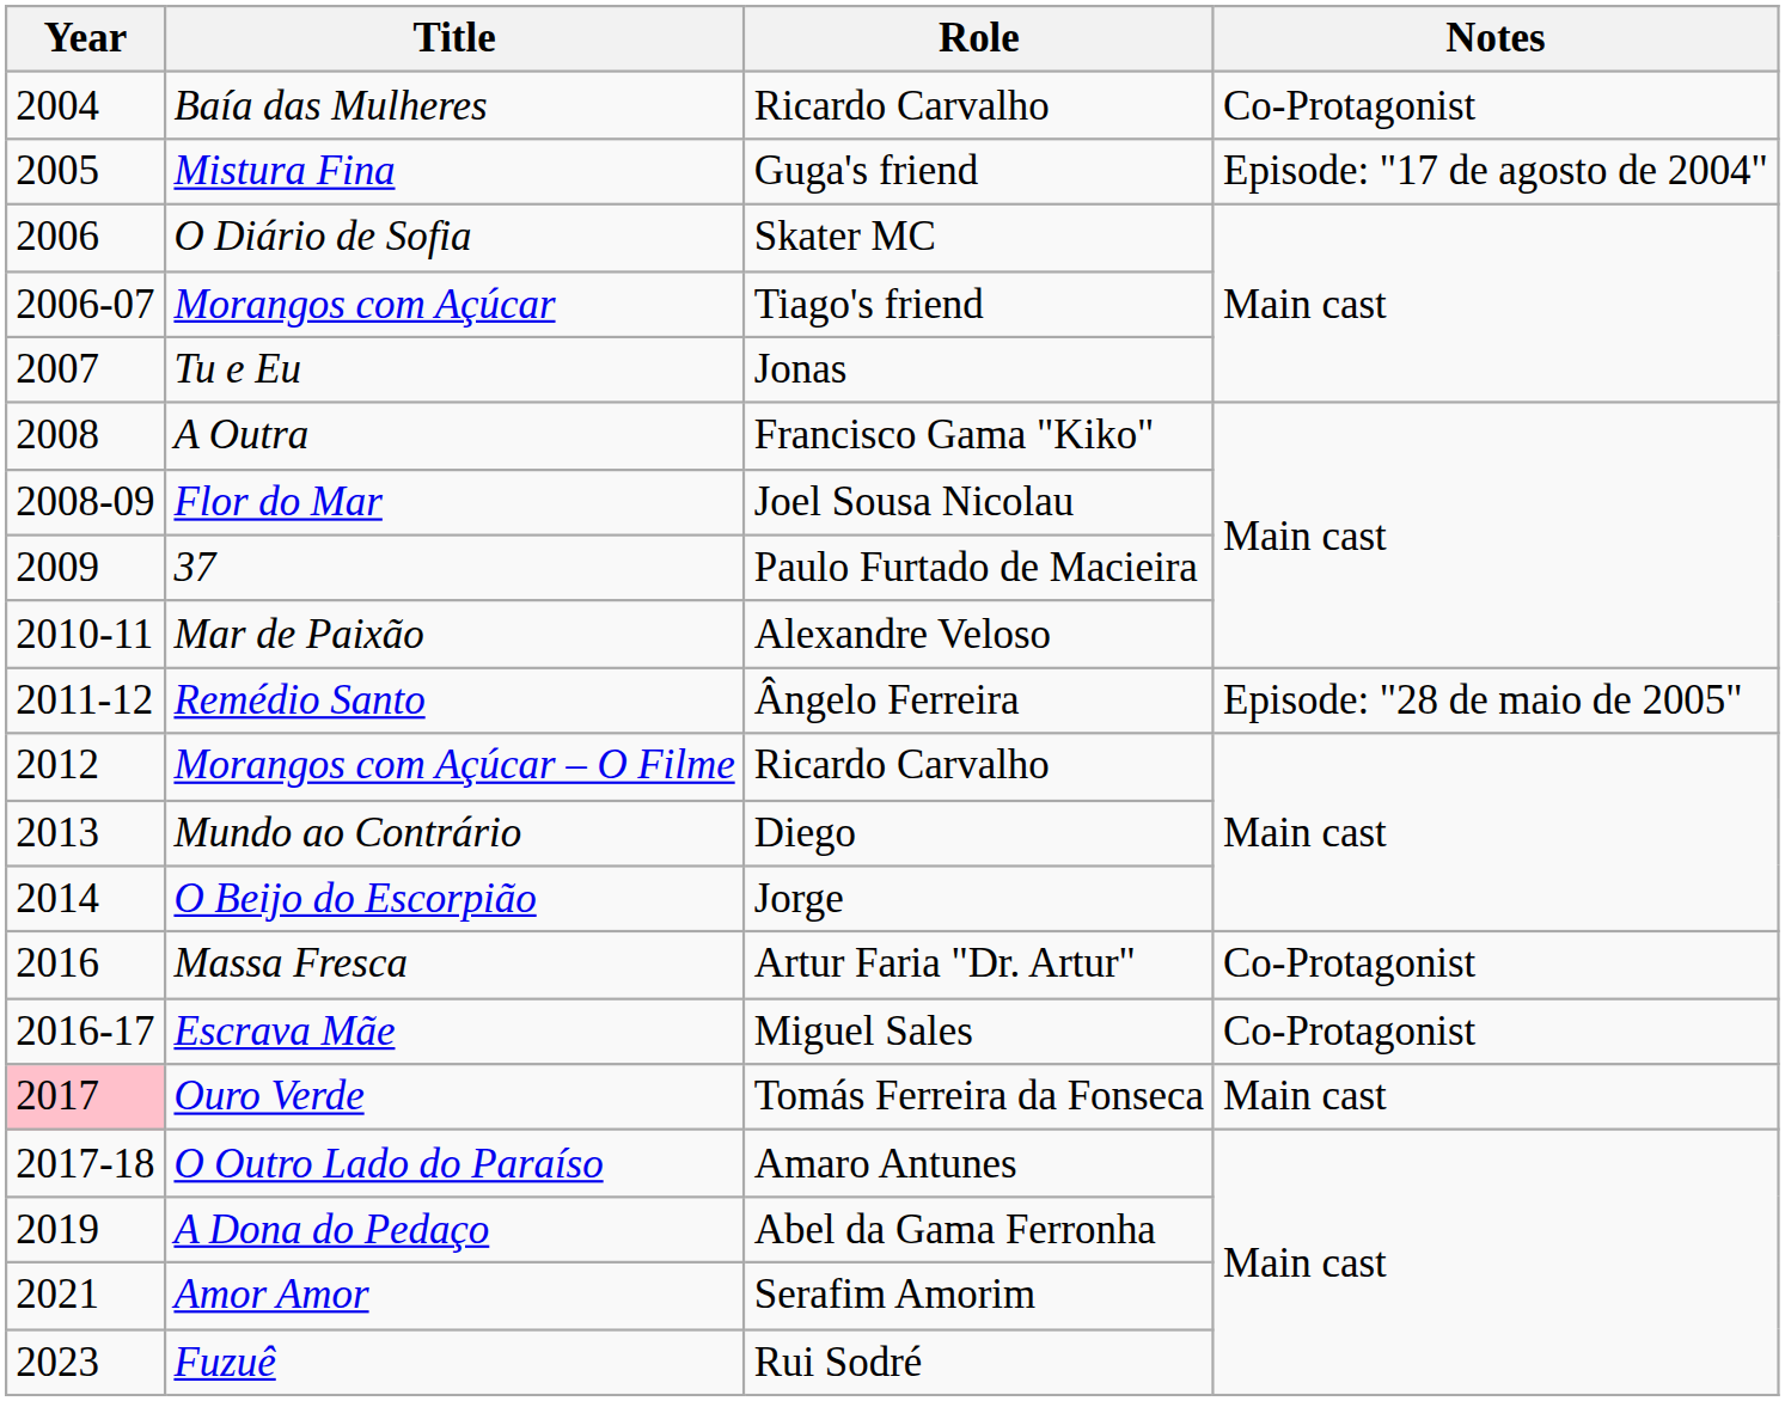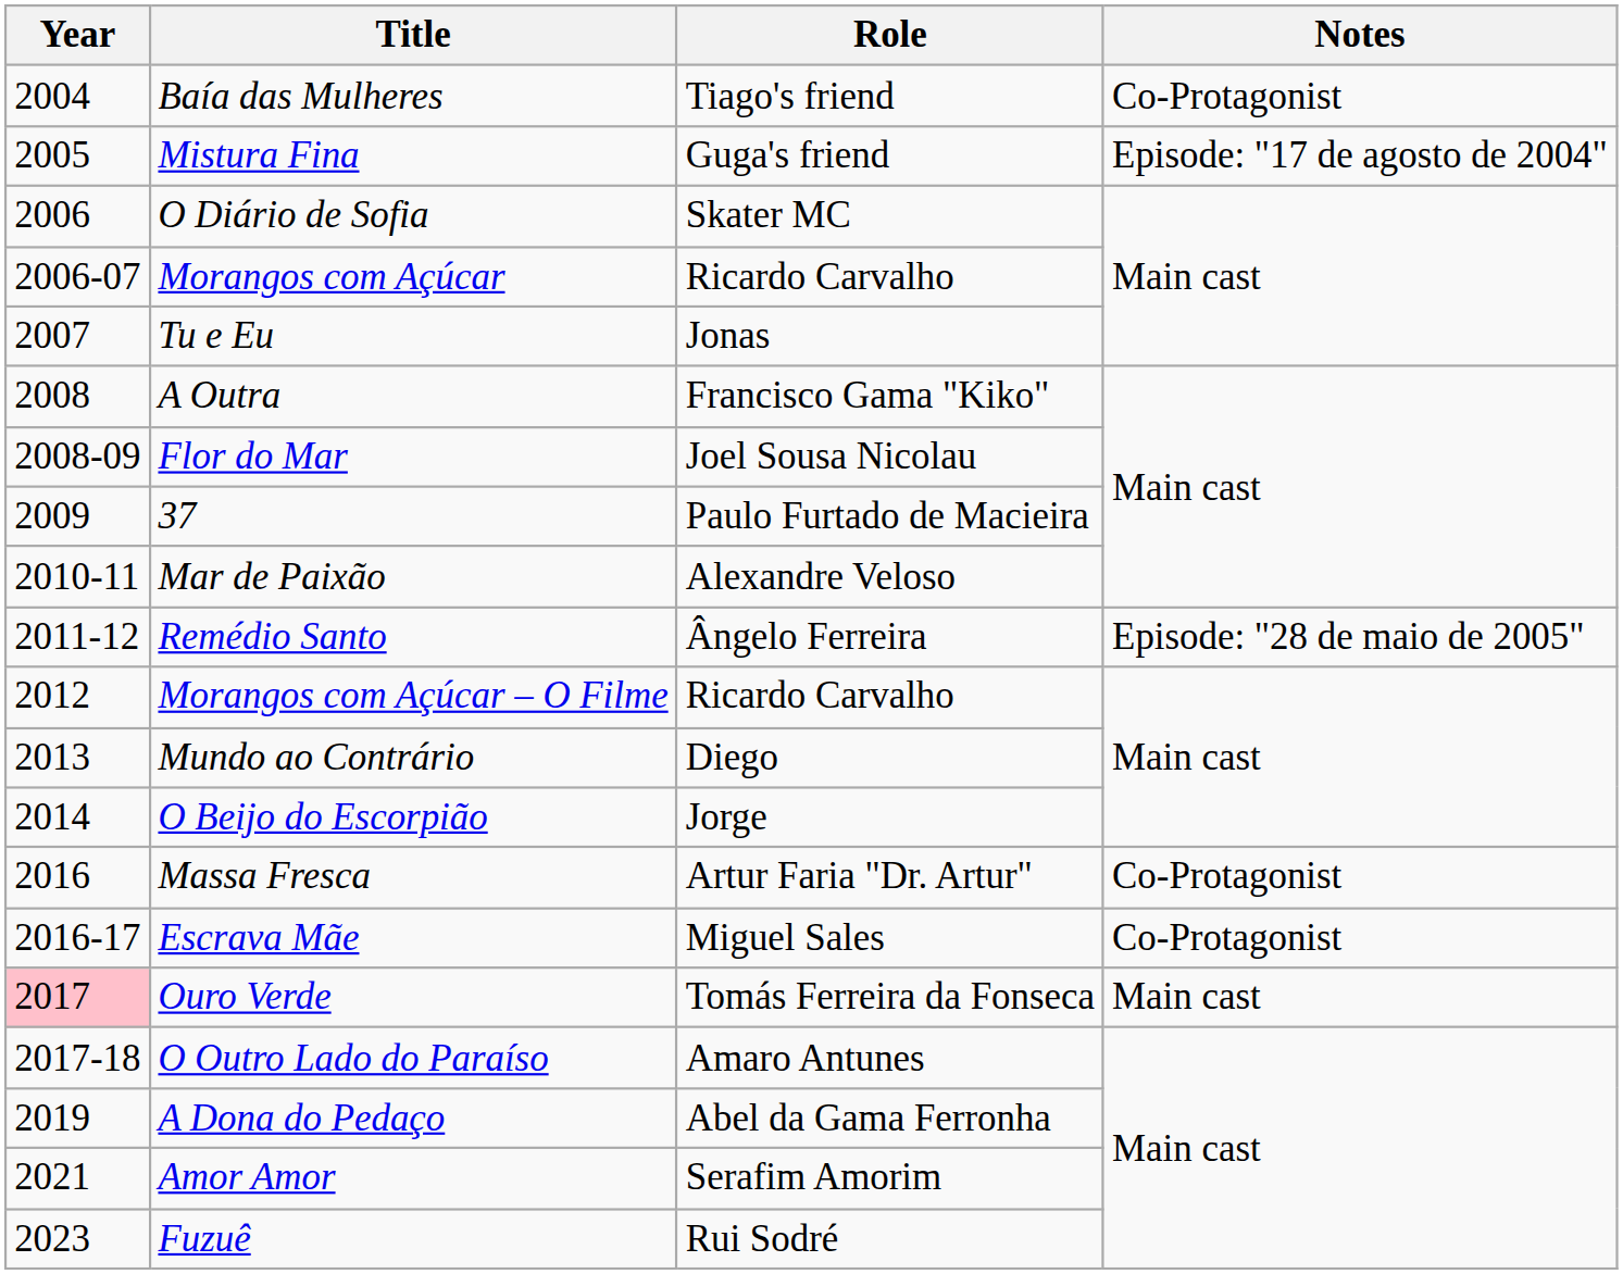 <table class="wikitable">
 <tr>
 <th>Year</th>
 <th>Title</th>
 <th>Role</th>
 <th>Notes</th>
 </tr>
 <tr>
 <td>2004</td>
 <td><em>Baía das Mulheres</em></td>
-<td>Ricardo Carvalho</td>
+<td>Tiago's friend</td>
 <td>Co-Protagonist</td>
 </tr>
 <tr>
 <td>2005</td>
 <td><em><a href='#'>Mistura Fina</a></em></td>
 <td>Guga's friend</td>
 <td>Episode: "17 de agosto de 2004"</td>
 </tr>
 <tr>
 <td>2006</td>
 <td><em>O Diário de Sofia</em></td>
 <td>Skater MC</td>
 <td rowspan="3">Main cast</td>
 </tr>
 <tr>
 <td>2006-07</td>
 <td><em><a href='#'>Morangos com Açúcar</a></em></td>
-<td>Tiago's friend</td>
+<td>Ricardo Carvalho</td>
 </tr>
 <tr>
 <td>2007</td>
 <td><em>Tu e Eu</em></td>
 <td>Jonas</td>
 </tr>
 <tr>
 <td>2008</td>
 <td><em>A Outra</em></td>
 <td>Francisco Gama "Kiko"</td>
 <td rowspan="4">Main cast</td>
 </tr>
 <tr>
 <td>2008-09</td>
 <td><em><a href='#'>Flor do Mar</a></em></td>
 <td>Joel Sousa Nicolau</td>
 </tr>
 <tr>
 <td>2009</td>
 <td><em>37</em></td>
 <td>Paulo Furtado de Macieira</td>
 </tr>
 <tr>
 <td>2010-11</td>
 <td><em>Mar de Paixão</em></td>
 <td>Alexandre Veloso</td>
 </tr>
 <tr>
 <td>2011-12</td>
 <td><em><a href='#'>Remédio Santo</a></em></td>
 <td>Ângelo Ferreira</td>
 <td>Episode: "28 de maio de 2005"</td>
 </tr>
 <tr>
 <td>2012</td>
 <td><em><a href='#'>Morangos com Açúcar – O Filme</a></em></td>
 <td>Ricardo Carvalho</td>
 <td rowspan="3">Main cast</td>
 </tr>
 <tr>
 <td>2013</td>
 <td><em>Mundo ao Contrário</em></td>
 <td>Diego</td>
 </tr>
 <tr>
 <td>2014</td>
 <td><em><a href='#'>O Beijo do Escorpião</a></em></td>
 <td>Jorge</td>
 </tr>
 <tr>
 <td>2016</td>
 <td><em>Massa Fresca</em></td>
 <td>Artur Faria "Dr. Artur"</td>
 <td>Co-Protagonist</td>
 </tr>
 <tr>
 <td>2016-17</td>
 <td><em><a href='#'>Escrava Mãe</a></em></td>
 <td>Miguel Sales</td>
 <td>Co-Protagonist</td>
 </tr>
 <tr>
 <td style="background: pink;">2017</td>
 <td><em><a href='#'>Ouro Verde</a></em></td>
 <td>Tomás Ferreira da Fonseca</td>
 <td>Main cast</td>
 </tr>
 <tr>
 <td>2017-18</td>
 <td><em><a href='#'>O Outro Lado do Paraíso</a></em></td>
 <td>Amaro Antunes</td>
 <td rowspan="4">Main cast</td>
 </tr>
 <tr>
 <td>2019</td>
 <td><em><a href='#'>A Dona do Pedaço</a></em></td>
 <td>Abel da Gama Ferronha</td>
 </tr>
 <tr>
 <td>2021</td>
 <td><em><a href='#'>Amor Amor</a></em></td>
 <td>Serafim Amorim</td>
 </tr>
 <tr>
 <td>2023</td>
 <td><em><a href='#'>Fuzuê</a></em></td>
 <td>Rui Sodré</td>
 </tr>
 </table>
